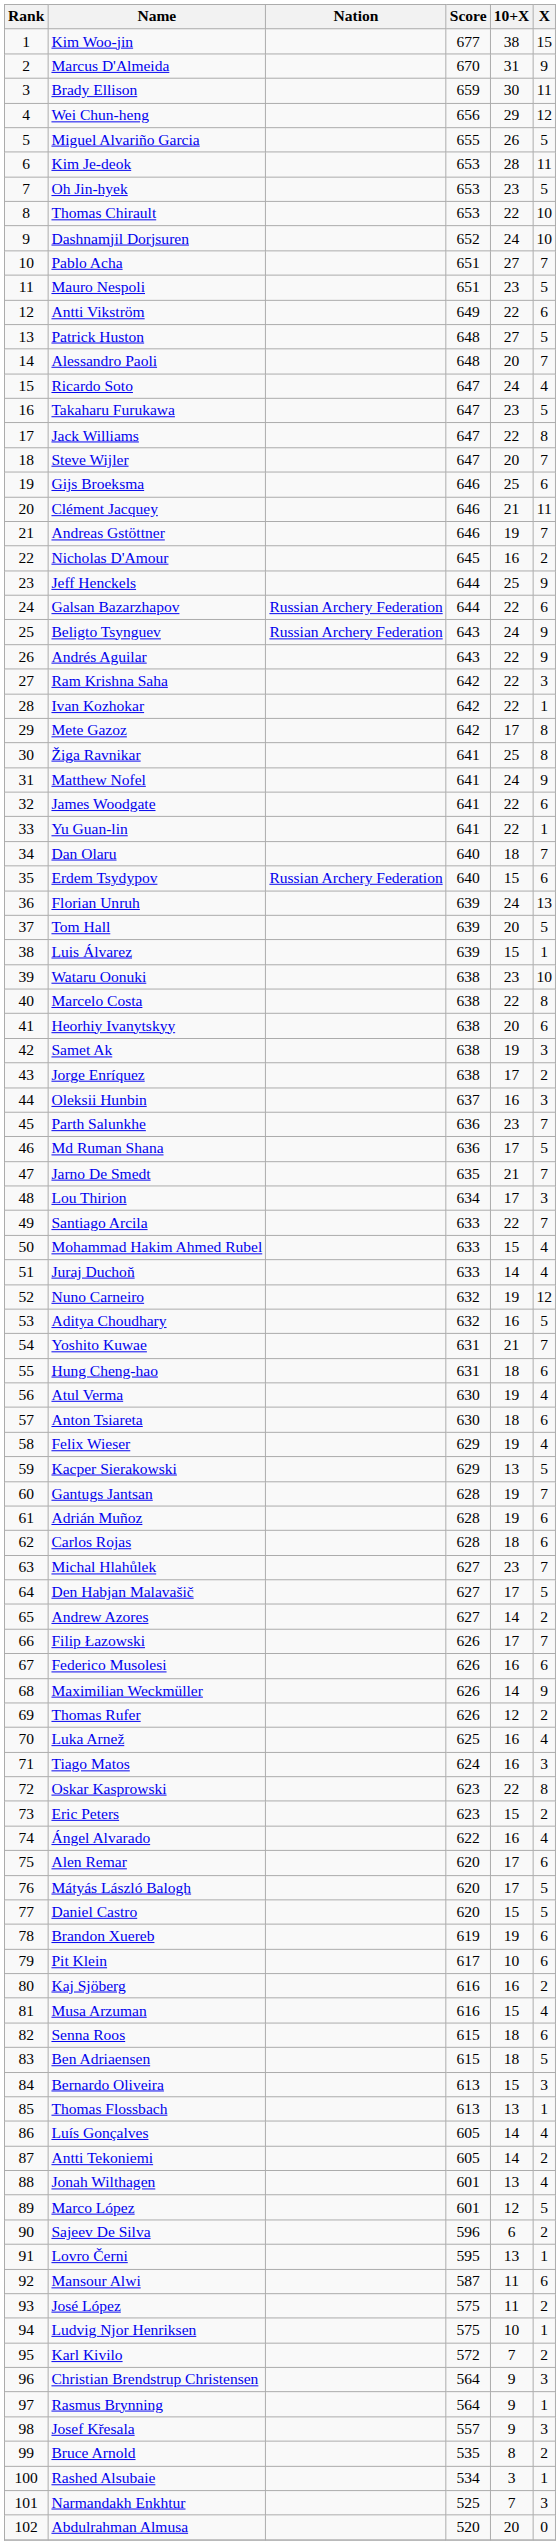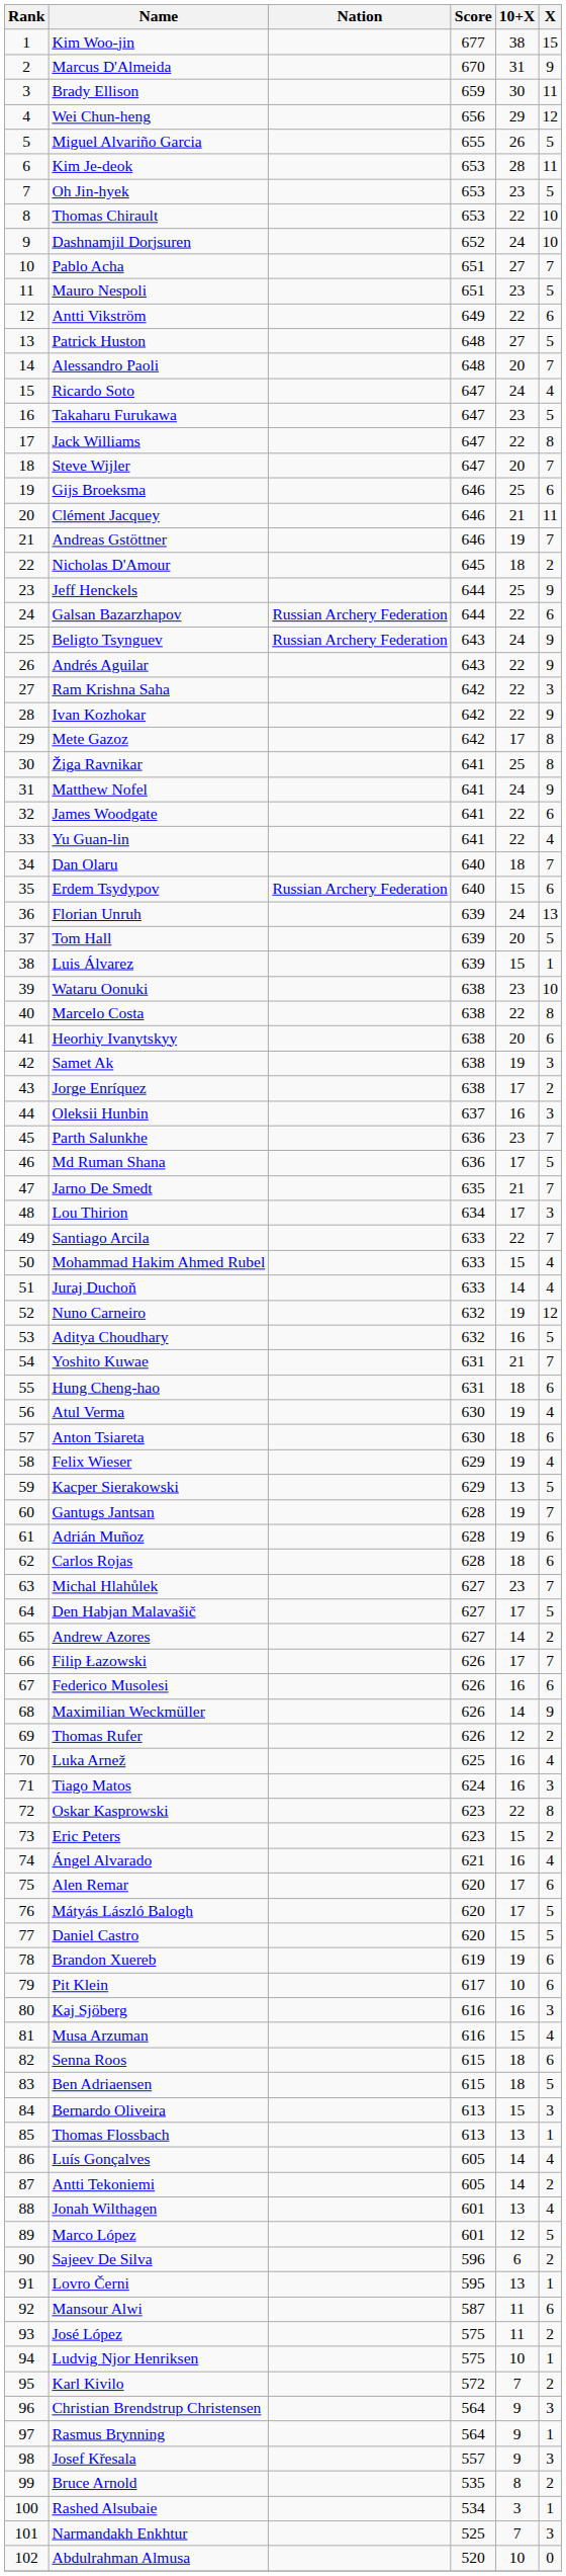 <table class="wikitable sortable" style="text-align:center">
 <tr>
 <th>Rank</th>
 <th>Name</th>
 <th>Nation</th>
 <th>Score</th>
 <th>10+X</th>
 <th>X</th>
 </tr>
 <tr>
 <td>1</td>
 <td align=left><a href='#'>Kim Woo-jin</a></td>
 <td align=left></td>
 <td>677</td>
 <td>38</td>
 <td>15</td>
 </tr>
 <tr>
 <td>2</td>
 <td align=left><a href='#'>Marcus D'Almeida</a></td>
 <td align=left></td>
 <td>670</td>
 <td>31</td>
 <td>9</td>
 </tr>
 <tr>
 <td>3</td>
 <td align=left><a href='#'>Brady Ellison</a></td>
 <td align=left></td>
 <td>659</td>
 <td>30</td>
 <td>11</td>
 </tr>
 <tr>
 <td>4</td>
 <td align=left><a href='#'>Wei Chun-heng</a></td>
 <td align=left></td>
 <td>656</td>
 <td>29</td>
 <td>12</td>
 </tr>
 <tr>
 <td>5</td>
 <td align=left><a href='#'>Miguel Alvariño Garcia</a></td>
 <td align=left></td>
 <td>655</td>
 <td>26</td>
 <td>5</td>
 </tr>
 <tr>
 <td>6</td>
 <td align=left><a href='#'>Kim Je-deok</a></td>
 <td align=left></td>
 <td>653</td>
 <td>28</td>
 <td>11</td>
 </tr>
 <tr>
 <td>7</td>
 <td align=left><a href='#'>Oh Jin-hyek</a></td>
 <td align=left></td>
 <td>653</td>
 <td>23</td>
 <td>5</td>
 </tr>
 <tr>
 <td>8</td>
 <td align=left><a href='#'>Thomas Chirault</a></td>
 <td align=left></td>
 <td>653</td>
 <td>22</td>
 <td>10</td>
 </tr>
 <tr>
 <td>9</td>
 <td align=left><a href='#'>Dashnamjil Dorjsuren</a></td>
 <td align=left></td>
 <td>652</td>
 <td>24</td>
 <td>10</td>
 </tr>
 <tr>
 <td>10</td>
 <td align=left><a href='#'>Pablo Acha</a></td>
 <td align=left></td>
 <td>651</td>
 <td>27</td>
 <td>7</td>
 </tr>
 <tr>
 <td>11</td>
 <td align=left><a href='#'>Mauro Nespoli</a></td>
 <td align=left></td>
 <td>651</td>
 <td>23</td>
 <td>5</td>
 </tr>
 <tr>
 <td>12</td>
 <td align=left><a href='#'>Antti Vikström</a></td>
 <td align=left></td>
 <td>649</td>
 <td>22</td>
 <td>6</td>
 </tr>
 <tr>
 <td>13</td>
 <td align=left><a href='#'>Patrick Huston</a></td>
 <td align=left></td>
 <td>648</td>
 <td>27</td>
 <td>5</td>
 </tr>
 <tr>
 <td>14</td>
 <td align=left><a href='#'>Alessandro Paoli</a></td>
 <td align=left></td>
 <td>648</td>
 <td>20</td>
 <td>7</td>
 </tr>
 <tr>
 <td>15</td>
 <td align=left><a href='#'>Ricardo Soto</a></td>
 <td align=left></td>
 <td>647</td>
 <td>24</td>
 <td>4</td>
 </tr>
 <tr>
 <td>16</td>
 <td align=left><a href='#'>Takaharu Furukawa</a></td>
 <td align=left></td>
 <td>647</td>
 <td>23</td>
 <td>5</td>
 </tr>
 <tr>
 <td>17</td>
 <td align=left><a href='#'>Jack Williams</a></td>
 <td align=left></td>
 <td>647</td>
 <td>22</td>
 <td>8</td>
 </tr>
 <tr>
 <td>18</td>
 <td align=left><a href='#'>Steve Wijler</a></td>
 <td align=left></td>
 <td>647</td>
 <td>20</td>
 <td>7</td>
 </tr>
 <tr>
 <td>19</td>
 <td align=left><a href='#'>Gijs Broeksma</a></td>
 <td align=left></td>
 <td>646</td>
 <td>25</td>
 <td>6</td>
 </tr>
 <tr>
 <td>20</td>
 <td align=left><a href='#'>Clément Jacquey</a></td>
 <td align=left></td>
 <td>646</td>
 <td>21</td>
 <td>11</td>
 </tr>
 <tr>
 <td>21</td>
 <td align=left><a href='#'>Andreas Gstöttner</a></td>
 <td align=left></td>
 <td>646</td>
 <td>19</td>
 <td>7</td>
 </tr>
 <tr>
 <td>22</td>
 <td align=left><a href='#'>Nicholas D'Amour</a></td>
 <td align=left></td>
 <td>645</td>
-<td>16</td>
+<td>18</td>
 <td>2</td>
 </tr>
 <tr>
 <td>23</td>
 <td align=left><a href='#'>Jeff Henckels</a></td>
 <td align=left></td>
 <td>644</td>
 <td>25</td>
 <td>9</td>
 </tr>
 <tr>
 <td>24</td>
 <td align=left><a href='#'>Galsan Bazarzhapov</a></td>
 <td align=left><a href='#'>Russian Archery Federation</a></td>
 <td>644</td>
 <td>22</td>
 <td>6</td>
 </tr>
 <tr>
 <td>25</td>
 <td align=left><a href='#'>Beligto Tsynguev</a></td>
 <td align=left><a href='#'>Russian Archery Federation</a></td>
 <td>643</td>
 <td>24</td>
 <td>9</td>
 </tr>
 <tr>
 <td>26</td>
 <td align=left><a href='#'>Andrés Aguilar</a></td>
 <td align=left></td>
 <td>643</td>
 <td>22</td>
 <td>9</td>
 </tr>
 <tr>
 <td>27</td>
 <td align=left><a href='#'>Ram Krishna Saha</a></td>
 <td align=left></td>
 <td>642</td>
 <td>22</td>
 <td>3</td>
 </tr>
 <tr>
 <td>28</td>
 <td align=left><a href='#'>Ivan Kozhokar</a></td>
 <td align=left></td>
 <td>642</td>
 <td>22</td>
-<td>1</td>
+<td>9</td>
 </tr>
 <tr>
 <td>29</td>
 <td align=left><a href='#'>Mete Gazoz</a></td>
 <td align=left></td>
 <td>642</td>
 <td>17</td>
 <td>8</td>
 </tr>
 <tr>
 <td>30</td>
 <td align=left><a href='#'>Žiga Ravnikar</a></td>
 <td align=left></td>
 <td>641</td>
 <td>25</td>
 <td>8</td>
 </tr>
 <tr>
 <td>31</td>
 <td align=left><a href='#'>Matthew Nofel</a></td>
 <td align=left></td>
 <td>641</td>
 <td>24</td>
 <td>9</td>
 </tr>
 <tr>
 <td>32</td>
 <td align=left><a href='#'>James Woodgate</a></td>
 <td align=left></td>
 <td>641</td>
 <td>22</td>
 <td>6</td>
 </tr>
 <tr>
 <td>33</td>
 <td align=left><a href='#'>Yu Guan-lin</a></td>
 <td align=left></td>
 <td>641</td>
 <td>22</td>
-<td>1</td>
+<td>4</td>
 </tr>
 <tr>
 <td>34</td>
 <td align=left><a href='#'>Dan Olaru</a></td>
 <td align=left></td>
 <td>640</td>
 <td>18</td>
 <td>7</td>
 </tr>
 <tr>
 <td>35</td>
 <td align=left><a href='#'>Erdem Tsydypov</a></td>
 <td align=left><a href='#'>Russian Archery Federation</a></td>
 <td>640</td>
 <td>15</td>
 <td>6</td>
 </tr>
 <tr>
 <td>36</td>
 <td align=left><a href='#'>Florian Unruh</a></td>
 <td align=left></td>
 <td>639</td>
 <td>24</td>
 <td>13</td>
 </tr>
 <tr>
 <td>37</td>
 <td align=left><a href='#'>Tom Hall</a></td>
 <td align=left></td>
 <td>639</td>
 <td>20</td>
 <td>5</td>
 </tr>
 <tr>
 <td>38</td>
 <td align=left><a href='#'>Luis Álvarez</a></td>
 <td align=left></td>
 <td>639</td>
 <td>15</td>
 <td>1</td>
 </tr>
 <tr>
 <td>39</td>
 <td align=left><a href='#'>Wataru Oonuki</a></td>
 <td align=left></td>
 <td>638</td>
 <td>23</td>
 <td>10</td>
 </tr>
 <tr>
 <td>40</td>
 <td align=left><a href='#'>Marcelo Costa</a></td>
 <td align=left></td>
 <td>638</td>
 <td>22</td>
 <td>8</td>
 </tr>
 <tr>
 <td>41</td>
 <td align=left><a href='#'>Heorhiy Ivanytskyy</a></td>
 <td align=left></td>
 <td>638</td>
 <td>20</td>
 <td>6</td>
 </tr>
 <tr>
 <td>42</td>
 <td align=left><a href='#'>Samet Ak</a></td>
 <td align=left></td>
 <td>638</td>
 <td>19</td>
 <td>3</td>
 </tr>
 <tr>
 <td>43</td>
 <td align=left><a href='#'>Jorge Enríquez</a></td>
 <td align=left></td>
 <td>638</td>
 <td>17</td>
 <td>2</td>
 </tr>
 <tr>
 <td>44</td>
 <td align=left><a href='#'>Oleksii Hunbin</a></td>
 <td align=left></td>
 <td>637</td>
 <td>16</td>
 <td>3</td>
 </tr>
 <tr>
 <td>45</td>
 <td align=left><a href='#'>Parth Salunkhe</a></td>
 <td align=left></td>
 <td>636</td>
 <td>23</td>
 <td>7</td>
 </tr>
 <tr>
 <td>46</td>
 <td align=left><a href='#'>Md Ruman Shana</a></td>
 <td align=left></td>
 <td>636</td>
 <td>17</td>
 <td>5</td>
 </tr>
 <tr>
 <td>47</td>
 <td align=left><a href='#'>Jarno De Smedt</a></td>
 <td align=left></td>
 <td>635</td>
 <td>21</td>
 <td>7</td>
 </tr>
 <tr>
 <td>48</td>
 <td align=left><a href='#'>Lou Thirion</a></td>
 <td align=left></td>
 <td>634</td>
 <td>17</td>
 <td>3</td>
 </tr>
 <tr>
 <td>49</td>
 <td align=left><a href='#'>Santiago Arcila</a></td>
 <td align=left></td>
 <td>633</td>
 <td>22</td>
 <td>7</td>
 </tr>
 <tr>
 <td>50</td>
 <td align=left><a href='#'>Mohammad Hakim Ahmed Rubel</a></td>
 <td align=left></td>
 <td>633</td>
 <td>15</td>
 <td>4</td>
 </tr>
 <tr>
 <td>51</td>
 <td align=left><a href='#'>Juraj Duchoň</a></td>
 <td align=left></td>
 <td>633</td>
 <td>14</td>
 <td>4</td>
 </tr>
 <tr>
 <td>52</td>
 <td align=left><a href='#'>Nuno Carneiro</a></td>
 <td align=left></td>
 <td>632</td>
 <td>19</td>
 <td>12</td>
 </tr>
 <tr>
 <td>53</td>
 <td align=left><a href='#'>Aditya Choudhary</a></td>
 <td align=left></td>
 <td>632</td>
 <td>16</td>
 <td>5</td>
 </tr>
 <tr>
 <td>54</td>
 <td align=left><a href='#'>Yoshito Kuwae</a></td>
 <td align=left></td>
 <td>631</td>
 <td>21</td>
 <td>7</td>
 </tr>
 <tr>
 <td>55</td>
 <td align=left><a href='#'>Hung Cheng-hao</a></td>
 <td align=left></td>
 <td>631</td>
 <td>18</td>
 <td>6</td>
 </tr>
 <tr>
 <td>56</td>
 <td align=left><a href='#'>Atul Verma</a></td>
 <td align=left></td>
 <td>630</td>
 <td>19</td>
 <td>4</td>
 </tr>
 <tr>
 <td>57</td>
 <td align=left><a href='#'>Anton Tsiareta</a></td>
 <td align=left></td>
 <td>630</td>
 <td>18</td>
 <td>6</td>
 </tr>
 <tr>
 <td>58</td>
 <td align=left><a href='#'>Felix Wieser</a></td>
 <td align=left></td>
 <td>629</td>
 <td>19</td>
 <td>4</td>
 </tr>
 <tr>
 <td>59</td>
 <td align=left><a href='#'>Kacper Sierakowski</a></td>
 <td align=left></td>
 <td>629</td>
 <td>13</td>
 <td>5</td>
 </tr>
 <tr>
 <td>60</td>
 <td align=left><a href='#'>Gantugs Jantsan</a></td>
 <td align=left></td>
 <td>628</td>
 <td>19</td>
 <td>7</td>
 </tr>
 <tr>
 <td>61</td>
 <td align=left><a href='#'>Adrián Muñoz</a></td>
 <td align=left></td>
 <td>628</td>
 <td>19</td>
 <td>6</td>
 </tr>
 <tr>
 <td>62</td>
 <td align=left><a href='#'>Carlos Rojas</a></td>
 <td align=left></td>
 <td>628</td>
 <td>18</td>
 <td>6</td>
 </tr>
 <tr>
 <td>63</td>
 <td align=left><a href='#'>Michal Hlahůlek</a></td>
 <td align=left></td>
 <td>627</td>
 <td>23</td>
 <td>7</td>
 </tr>
 <tr>
 <td>64</td>
 <td align=left><a href='#'>Den Habjan Malavašič</a></td>
 <td align=left></td>
 <td>627</td>
 <td>17</td>
 <td>5</td>
 </tr>
 <tr>
 <td>65</td>
 <td align=left><a href='#'>Andrew Azores</a></td>
 <td align=left></td>
 <td>627</td>
 <td>14</td>
 <td>2</td>
 </tr>
 <tr>
 <td>66</td>
 <td align=left><a href='#'>Filip Łazowski</a></td>
 <td align=left></td>
 <td>626</td>
 <td>17</td>
 <td>7</td>
 </tr>
 <tr>
 <td>67</td>
 <td align=left><a href='#'>Federico Musolesi</a></td>
 <td align=left></td>
 <td>626</td>
 <td>16</td>
 <td>6</td>
 </tr>
 <tr>
 <td>68</td>
 <td align=left><a href='#'>Maximilian Weckmüller</a></td>
 <td align=left></td>
 <td>626</td>
 <td>14</td>
 <td>9</td>
 </tr>
 <tr>
 <td>69</td>
 <td align=left><a href='#'>Thomas Rufer</a></td>
 <td align=left></td>
 <td>626</td>
 <td>12</td>
 <td>2</td>
 </tr>
 <tr>
 <td>70</td>
 <td align=left><a href='#'>Luka Arnež</a></td>
 <td align=left></td>
 <td>625</td>
 <td>16</td>
 <td>4</td>
 </tr>
 <tr>
 <td>71</td>
 <td align=left><a href='#'>Tiago Matos</a></td>
 <td align=left></td>
 <td>624</td>
 <td>16</td>
 <td>3</td>
 </tr>
 <tr>
 <td>72</td>
 <td align=left><a href='#'>Oskar Kasprowski</a></td>
 <td align=left></td>
 <td>623</td>
 <td>22</td>
 <td>8</td>
 </tr>
 <tr>
 <td>73</td>
 <td align=left><a href='#'>Eric Peters</a></td>
 <td align=left></td>
 <td>623</td>
 <td>15</td>
 <td>2</td>
 </tr>
 <tr>
 <td>74</td>
 <td align=left><a href='#'>Ángel Alvarado</a></td>
 <td align=left></td>
-<td>622</td>
+<td>621</td>
 <td>16</td>
 <td>4</td>
 </tr>
 <tr>
 <td>75</td>
 <td align=left><a href='#'>Alen Remar</a></td>
 <td align=left></td>
 <td>620</td>
 <td>17</td>
 <td>6</td>
 </tr>
 <tr>
 <td>76</td>
 <td align=left><a href='#'>Mátyás László Balogh</a></td>
 <td align=left></td>
 <td>620</td>
 <td>17</td>
 <td>5</td>
 </tr>
 <tr>
 <td>77</td>
 <td align=left><a href='#'>Daniel Castro</a></td>
 <td align=left></td>
 <td>620</td>
 <td>15</td>
 <td>5</td>
 </tr>
 <tr>
 <td>78</td>
 <td align=left><a href='#'>Brandon Xuereb</a></td>
 <td align=left></td>
 <td>619</td>
 <td>19</td>
 <td>6</td>
 </tr>
 <tr>
 <td>79</td>
 <td align=left><a href='#'>Pit Klein</a></td>
 <td align=left></td>
 <td>617</td>
 <td>10</td>
 <td>6</td>
 </tr>
 <tr>
 <td>80</td>
 <td align=left><a href='#'>Kaj Sjöberg</a></td>
 <td align=left></td>
 <td>616</td>
 <td>16</td>
-<td>2</td>
+<td>3</td>
 </tr>
 <tr>
 <td>81</td>
 <td align=left><a href='#'>Musa Arzuman</a></td>
 <td align=left></td>
 <td>616</td>
 <td>15</td>
 <td>4</td>
 </tr>
 <tr>
 <td>82</td>
 <td align=left><a href='#'>Senna Roos</a></td>
 <td align=left></td>
 <td>615</td>
 <td>18</td>
 <td>6</td>
 </tr>
 <tr>
 <td>83</td>
 <td align=left><a href='#'>Ben Adriaensen</a></td>
 <td align=left></td>
 <td>615</td>
 <td>18</td>
 <td>5</td>
 </tr>
 <tr>
 <td>84</td>
 <td align=left><a href='#'>Bernardo Oliveira</a></td>
 <td align=left></td>
 <td>613</td>
 <td>15</td>
 <td>3</td>
 </tr>
 <tr>
 <td>85</td>
 <td align=left><a href='#'>Thomas Flossbach</a></td>
 <td align=left></td>
 <td>613</td>
 <td>13</td>
 <td>1</td>
 </tr>
 <tr>
 <td>86</td>
 <td align=left><a href='#'>Luís Gonçalves</a></td>
 <td align=left></td>
 <td>605</td>
 <td>14</td>
 <td>4</td>
 </tr>
 <tr>
 <td>87</td>
 <td align=left><a href='#'>Antti Tekoniemi</a></td>
 <td align=left></td>
 <td>605</td>
 <td>14</td>
 <td>2</td>
 </tr>
 <tr>
 <td>88</td>
 <td align=left><a href='#'>Jonah Wilthagen</a></td>
 <td align=left></td>
 <td>601</td>
 <td>13</td>
 <td>4</td>
 </tr>
 <tr>
 <td>89</td>
 <td align=left><a href='#'>Marco López</a></td>
 <td align=left></td>
 <td>601</td>
 <td>12</td>
 <td>5</td>
 </tr>
 <tr>
 <td>90</td>
 <td align=left><a href='#'>Sajeev De Silva</a></td>
 <td align=left></td>
 <td>596</td>
 <td>6</td>
 <td>2</td>
 </tr>
 <tr>
 <td>91</td>
 <td align=left><a href='#'>Lovro Černi</a></td>
 <td align=left></td>
 <td>595</td>
 <td>13</td>
 <td>1</td>
 </tr>
 <tr>
 <td>92</td>
 <td align=left><a href='#'>Mansour Alwi</a></td>
 <td align=left></td>
 <td>587</td>
 <td>11</td>
 <td>6</td>
 </tr>
 <tr>
 <td>93</td>
 <td align=left><a href='#'>José López</a></td>
 <td align=left></td>
 <td>575</td>
 <td>11</td>
 <td>2</td>
 </tr>
 <tr>
 <td>94</td>
 <td align=left><a href='#'>Ludvig Njor Henriksen</a></td>
 <td align=left></td>
 <td>575</td>
 <td>10</td>
 <td>1</td>
 </tr>
 <tr>
 <td>95</td>
 <td align=left><a href='#'>Karl Kivilo</a></td>
 <td align=left></td>
 <td>572</td>
 <td>7</td>
 <td>2</td>
 </tr>
 <tr>
 <td>96</td>
 <td align=left><a href='#'>Christian Brendstrup Christensen</a></td>
 <td align=left></td>
 <td>564</td>
 <td>9</td>
 <td>3</td>
 </tr>
 <tr>
 <td>97</td>
 <td align=left><a href='#'>Rasmus Brynning</a></td>
 <td align=left></td>
 <td>564</td>
 <td>9</td>
 <td>1</td>
 </tr>
 <tr>
 <td>98</td>
 <td align=left><a href='#'>Josef Křesala</a></td>
 <td align=left></td>
 <td>557</td>
 <td>9</td>
 <td>3</td>
 </tr>
 <tr>
 <td>99</td>
 <td align=left><a href='#'>Bruce Arnold</a></td>
 <td align=left></td>
 <td>535</td>
 <td>8</td>
 <td>2</td>
 </tr>
 <tr>
 <td>100</td>
 <td align=left><a href='#'>Rashed Alsubaie</a></td>
 <td align=left></td>
 <td>534</td>
 <td>3</td>
 <td>1</td>
 </tr>
 <tr>
 <td>101</td>
 <td align=left><a href='#'>Narmandakh Enkhtur</a></td>
 <td align=left></td>
 <td>525</td>
 <td>7</td>
 <td>3</td>
 </tr>
 <tr>
 <td>102</td>
 <td align=left><a href='#'>Abdulrahman Almusa</a></td>
 <td align=left></td>
 <td>520</td>
-<td>20</td>
+<td>10</td>
 <td>0</td>
 </tr>
 <tr>
 </tr>
 </table>
